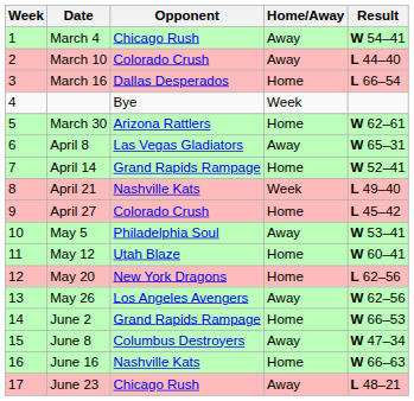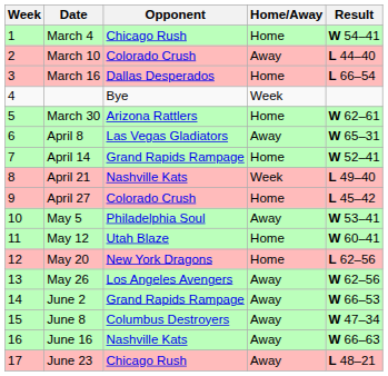 <table class="wikitable">
 <tr>
 <th>Week</th>
 <th>Date</th>
 <th>Opponent</th>
 <th>Home/Away</th>
 <th>Result</th>
 </tr>
 <tr bgcolor="bbffbb">
 <td>1</td>
 <td>March 4</td>
 <td><a href='#'>Chicago Rush</a></td>
-<td>Away</td>
+<td>Home</td>
 <td><strong>W</strong> 54–41</td>
 </tr>
 <tr bgcolor="ffbbbb">
 <td>2</td>
 <td>March 10</td>
 <td><a href='#'>Colorado Crush</a></td>
 <td>Away</td>
 <td><strong>L</strong> 44–40</td>
 </tr>
 <tr bgcolor="ffbbbb">
 <td>3</td>
 <td>March 16</td>
 <td><a href='#'>Dallas Desperados</a></td>
 <td>Home</td>
 <td><strong>L</strong> 66–54</td>
 </tr>
 <tr>
 <td>4</td>
 <td></td>
 <td>Bye</td>
 <td>Week</td>
 <td></td>
 </tr>
 <tr bgcolor="bbffbb">
 <td>5</td>
 <td>March 30</td>
 <td><a href='#'>Arizona Rattlers</a></td>
 <td>Home</td>
 <td><strong>W</strong> 62–61</td>
 </tr>
 <tr bgcolor="bbffbb">
 <td>6</td>
 <td>April 8</td>
 <td><a href='#'>Las Vegas Gladiators</a></td>
 <td>Away</td>
 <td><strong>W</strong> 65–31</td>
 </tr>
 <tr bgcolor="bbffbb">
 <td>7</td>
 <td>April 14</td>
 <td><a href='#'>Grand Rapids Rampage</a></td>
 <td>Home</td>
 <td><strong>W</strong> 52–41</td>
 </tr>
 <tr bgcolor="ffbbbb">
 <td>8</td>
 <td>April 21</td>
 <td><a href='#'>Nashville Kats</a></td>
 <td>Week</td>
 <td><strong>L</strong> 49–40</td>
 </tr>
 <tr bgcolor="ffbbbb">
 <td>9</td>
 <td>April 27</td>
 <td><a href='#'>Colorado Crush</a></td>
 <td>Home</td>
 <td><strong>L</strong> 45–42</td>
 </tr>
 <tr bgcolor="bbffbb">
 <td>10</td>
 <td>May 5</td>
 <td><a href='#'>Philadelphia Soul</a></td>
 <td>Away</td>
 <td><strong>W</strong> 53–41</td>
 </tr>
 <tr bgcolor="bbffbb">
 <td>11</td>
 <td>May 12</td>
 <td><a href='#'>Utah Blaze</a></td>
 <td>Home</td>
 <td><strong>W</strong> 60–41</td>
 </tr>
 <tr bgcolor="ffbbbb">
 <td>12</td>
 <td>May 20</td>
 <td><a href='#'>New York Dragons</a></td>
 <td>Home</td>
 <td><strong>L</strong> 62–56</td>
 </tr>
 <tr bgcolor="bbffbb">
 <td>13</td>
 <td>May 26</td>
 <td><a href='#'>Los Angeles Avengers</a></td>
 <td>Away</td>
 <td><strong>W</strong> 62–56</td>
 </tr>
 <tr bgcolor="bbffbb">
 <td>14</td>
 <td>June 2</td>
 <td><a href='#'>Grand Rapids Rampage</a></td>
-<td>Home</td>
+<td>Away</td>
 <td><strong>W</strong> 66–53</td>
 </tr>
 <tr bgcolor="bbffbb">
 <td>15</td>
 <td>June 8</td>
 <td><a href='#'>Columbus Destroyers</a></td>
 <td>Away</td>
 <td><strong>W</strong> 47–34</td>
 </tr>
 <tr bgcolor="bbffbb">
 <td>16</td>
 <td>June 16</td>
 <td><a href='#'>Nashville Kats</a></td>
-<td>Home</td>
+<td>Away</td>
 <td><strong>W</strong> 66–63</td>
 </tr>
 <tr bgcolor="ffbbbb">
 <td>17</td>
 <td>June 23</td>
 <td><a href='#'>Chicago Rush</a></td>
 <td>Away</td>
 <td><strong>L</strong> 48–21</td>
 </tr>
 </table>
